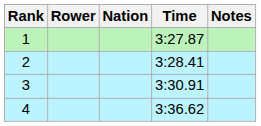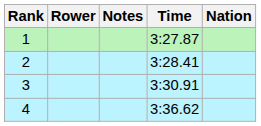 <table class="wikitable sortable" style="text-align:center">
 <tr>
 <th>Rank</th>
 <th>Rower</th>
+<th>Notes</th>
+<th>Time</th>
 <th>Nation</th>
-<th>Time</th>
-<th>Notes</th>
 </tr>
 <tr bgcolor=bbf3bb>
 <td>1</td>
 <td align=left data-sort-value="Johansen, Solfrid"></td>
+<td></td>
+<td>3:27.87</td>
 <td align=left></td>
-<td>3:27.87</td>
-<td></td>
 </tr>
 <tr bgcolor=bbf3ff>
 <td>2</td>
 <td align=left data-sort-value="Carlsson, Marie"></td>
+<td></td>
+<td>3:28.41</td>
 <td align=left></td>
-<td>3:28.41</td>
-<td></td>
 </tr>
 <tr bgcolor=bbf3ff>
 <td>3</td>
 <td align=left data-sort-value="Geer, Judy"></td>
+<td></td>
+<td>3:30.91</td>
 <td align=left></td>
-<td>3:30.91</td>
-<td></td>
 </tr>
 <tr bgcolor=bbf3ff>
 <td>4</td>
 <td align=left data-sort-value="Niedermayer, Inge"></td>
+<td></td>
+<td>3:36.62</td>
 <td align=left></td>
-<td>3:36.62</td>
-<td></td>
 </tr>
 </table>
